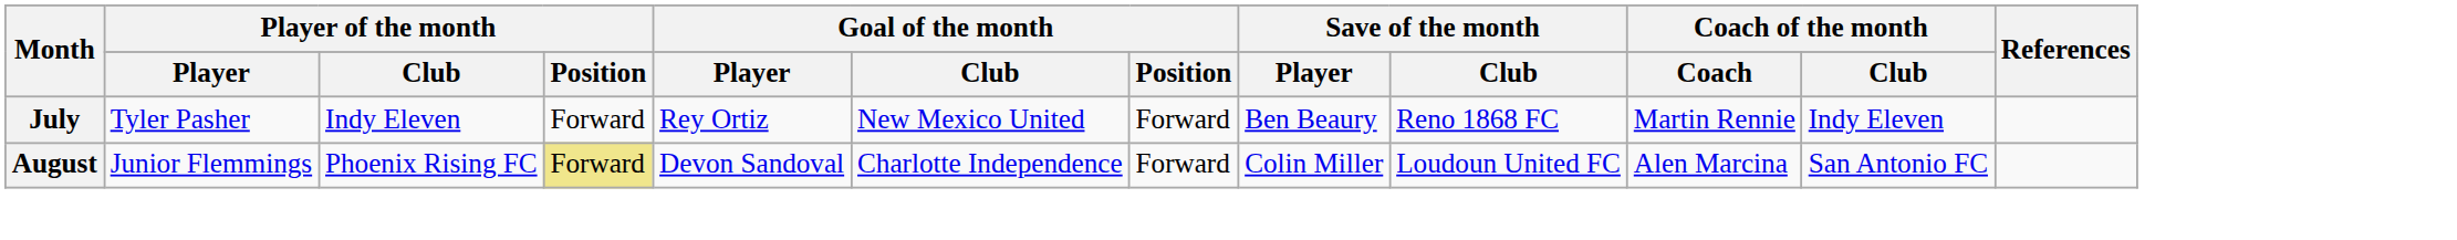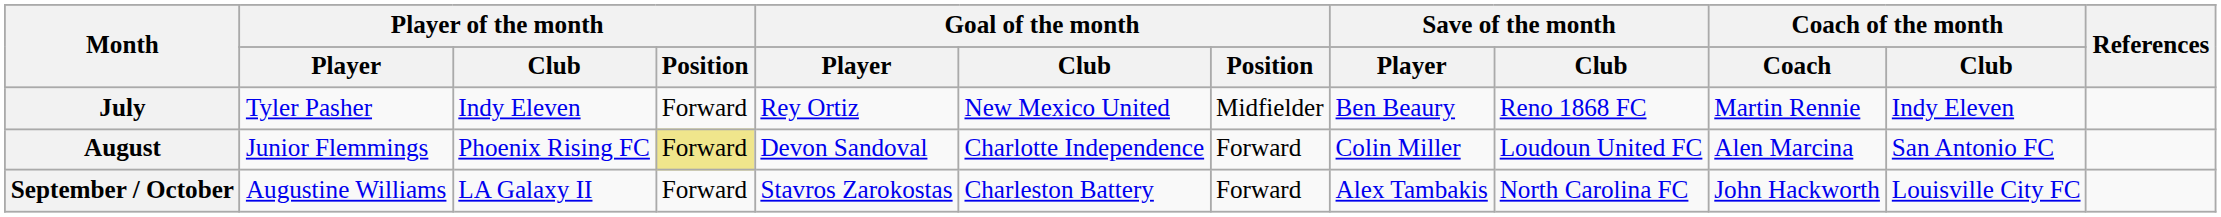 <table class="wikitable" style="font-size:86%">
 <tr>
 <th rowspan="2">Month</th>
 <th colspan="3">Player of the month</th>
 <th colspan="3">Goal of the month</th>
 <th colspan="2">Save of the month</th>
 <th colspan="2">Coach of the month</th>
 <th rowspan="2">References</th>
 </tr>
 <tr>
 <th>Player</th>
 <th>Club</th>
 <th>Position</th>
 <th>Player</th>
 <th>Club</th>
 <th>Position</th>
 <th>Player</th>
 <th>Club</th>
 <th>Coach</th>
 <th>Club</th>
 </tr>
 <tr>
 <th>July</th>
 <td> <a href='#'>Tyler Pasher</a></td>
 <td><a href='#'>Indy Eleven</a></td>
 <td>Forward</td>
 <td> <a href='#'>Rey Ortiz</a></td>
 <td><a href='#'>New Mexico United</a></td>
-<td>Forward</td>
+<td>Midfielder</td>
 <td> <a href='#'>Ben Beaury</a></td>
 <td><a href='#'>Reno 1868 FC</a></td>
 <td> <a href='#'>Martin Rennie</a></td>
 <td><a href='#'>Indy Eleven</a></td>
 <td>   </td>
 </tr>
 <tr>
 <th>August</th>
 <td> <a href='#'>Junior Flemmings</a></td>
 <td><a href='#'>Phoenix Rising FC</a></td>
 <td style="background: khaki;">Forward</td>
 <td> <a href='#'>Devon Sandoval</a></td>
 <td><a href='#'>Charlotte Independence</a></td>
 <td>Forward</td>
 <td> <a href='#'>Colin Miller</a></td>
 <td><a href='#'>Loudoun United FC</a></td>
 <td> <a href='#'>Alen Marcina</a></td>
 <td><a href='#'>San Antonio FC</a></td>
 <td>   </td>
 </tr>
+<tr>
+<th>September / October</th>
+<td> <a href='#'>Augustine Williams</a></td>
+<td><a href='#'>LA Galaxy II</a></td>
+<td>Forward</td>
+<td> <a href='#'>Stavros Zarokostas</a></td>
+<td><a href='#'>Charleston Battery</a></td>
+<td>Forward</td>
+<td> <a href='#'>Alex Tambakis</a></td>
+<td><a href='#'>North Carolina FC</a></td>
+<td> <a href='#'>John Hackworth</a></td>
+<td><a href='#'>Louisville City FC</a></td>
+<td>   </td>
+</tr>
 </table>
